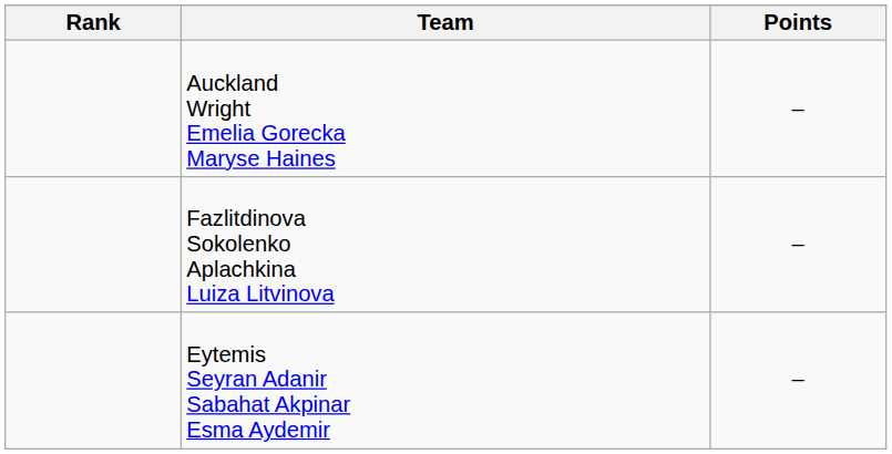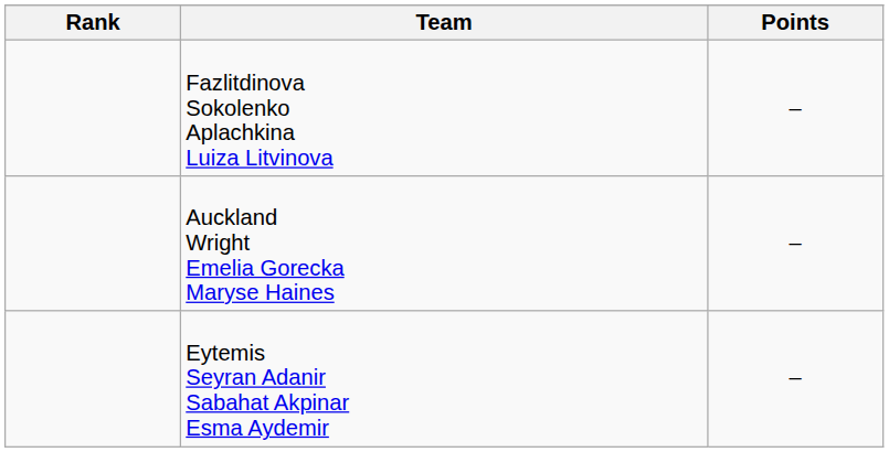 <table class="wikitable" style="text-align:center;" width="50%">
 <tr>
 </tr>
 <tr>
 <th width=10%>Rank</th>
 <th width=30%>Team</th>
 <th width=10%>Points</th>
 </tr>
 <tr>
 <td></td>
-<td align="left"><br>Auckland<br>Wright<br><a href='#'>Emelia Gorecka</a><br><a href='#'>Maryse Haines</a></td>
+<td align="left"><br>Fazlitdinova<br>Sokolenko<br>Aplachkina<br><a href='#'>Luiza Litvinova</a></td>
 <td>–</td>
 </tr>
 <tr>
 <td></td>
-<td align="left"><br>Fazlitdinova<br>Sokolenko<br>Aplachkina<br><a href='#'>Luiza Litvinova</a></td>
+<td align="left"><br>Auckland<br>Wright<br><a href='#'>Emelia Gorecka</a><br><a href='#'>Maryse Haines</a></td>
 <td>–</td>
 </tr>
 <tr>
 <td></td>
 <td align="left"><br>Eytemis<br><a href='#'>Seyran Adanir</a><br><a href='#'>Sabahat Akpinar</a><br><a href='#'>Esma Aydemir</a></td>
 <td>–</td>
 </tr>
 </table>
